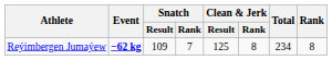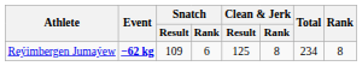 <table class="wikitable" style="font-size:90%">
 <tr>
 <th rowspan="2">Athlete</th>
 <th rowspan="2">Event</th>
 <th colspan="2">Snatch</th>
 <th colspan="2">Clean & Jerk</th>
 <th rowspan="2">Total</th>
 <th rowspan="2">Rank</th>
 </tr>
 <tr style="font-size:95%">
 <th>Result</th>
 <th>Rank</th>
 <th>Result</th>
 <th>Rank</th>
 </tr>
 <tr align=center>
 <td align=left><a href='#'>Reýimbergen Jumaýew</a></td>
 <td align=left><strong><a href='#'>−62 kg</a></strong></td>
 <td>109</td>
-<td>7</td>
+<td>6</td>
 <td>125</td>
 <td>8</td>
 <td>234</td>
 <td>8</td>
 </tr>
 </table>
